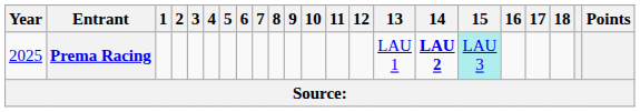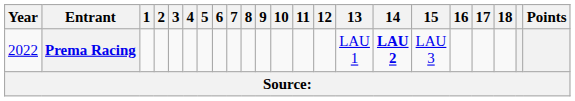 <table class="wikitable" style="text-align:center; font-size:85%;">
 <tr>
 <th>Year</th>
 <th>Entrant</th>
 <th>1</th>
 <th>2</th>
 <th>3</th>
 <th>4</th>
 <th>5</th>
 <th>6</th>
 <th>7</th>
 <th>8</th>
 <th>9</th>
 <th>10</th>
 <th>11</th>
 <th>12</th>
 <th>13</th>
 <th>14</th>
 <th>15</th>
 <th>16</th>
 <th>17</th>
 <th>18</th>
 <th></th>
 <th>Points</th>
 </tr>
 <tr>
-<td id=2022C><a href='#'>2025</a></td>
+<td id=2022C><a href='#'>2022</a></td>
 <th nowrap><a href='#'>Prema Racing</a></th>
 <td></td>
 <td></td>
 <td></td>
 <td></td>
 <td></td>
 <td></td>
 <td></td>
 <td></td>
 <td></td>
 <td></td>
 <td></td>
 <td></td>
 <td><a href='#'>LAU<br>1</a></td>
 <td><strong><a href='#'>LAU<br>2</a></strong></td>
-<td style="background: paleturquoise;"><a href='#'>LAU<br>3</a></td>
+<td><a href='#'>LAU<br>3</a></td>
 <td></td>
 <td></td>
 <td></td>
 <th></th>
 <th></th>
 </tr>
 <tr>
 <th colspan="100">Source:</th>
 </tr>
 </table>
